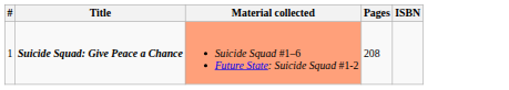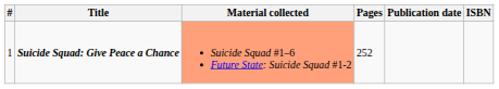 <table class="wikitable">
 <tr>
 <th>#</th>
 <th>Title</th>
 <th>Material collected</th>
 <th>Pages</th>
+<th>Publication date</th>
 <th>ISBN</th>
 </tr>
 <tr>
 <td>1</td>
 <td><strong><em>Suicide Squad: Give Peace a Chance</em></strong></td>
 <td style="background: lightsalmon;"><br><ul><li><em>Suicide Squad</em> #1–6</li><li><em><a href='#'>Future State</a>: Suicide Squad</em> #1-2</li></ul></td>
-<td>208</td>
+<td>252</td>
+<td></td>
 <td></td>
 </tr>
 </table>
